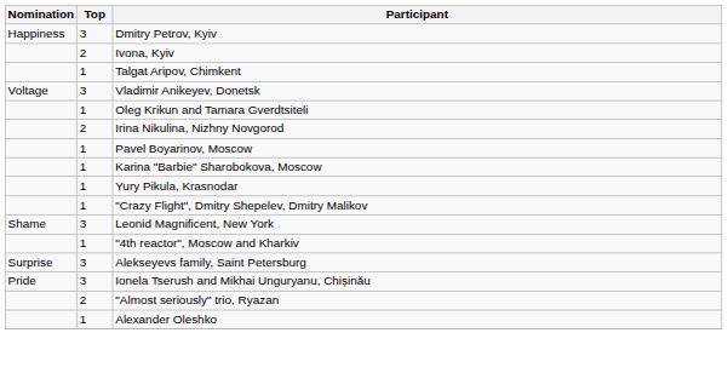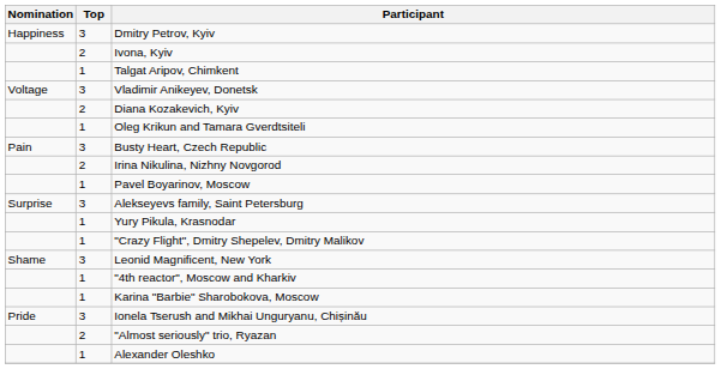 <table class="wikitable">
 <tr>
 <th width="10%">Nomination</th>
 <th width="5%">Top</th>
 <th width="85%">Participant</th>
 </tr>
 <tr>
 <td>Happiness</td>
 <td>3</td>
 <td>Dmitry Petrov, Kyiv</td>
 </tr>
 <tr>
 <td></td>
 <td>2</td>
 <td>Ivona, Kyiv</td>
 </tr>
 <tr>
 <td></td>
 <td>1</td>
 <td>Talgat Aripov, Chimkent</td>
 </tr>
 <tr>
 <td>Voltage</td>
 <td>3</td>
 <td>Vladimir Anikeyev, Donetsk</td>
 </tr>
 <tr>
 <td></td>
+<td>2</td>
+<td>Diana Kozakevich, Kyiv</td>
+</tr>
+<tr>
+<td></td>
 <td>1</td>
 <td>Oleg Krikun and Tamara Gverdtsiteli</td>
+</tr>
+<tr>
+<td>Pain</td>
+<td>3</td>
+<td>Busty Heart, Czech Republic</td>
 </tr>
 <tr>
 <td></td>
 <td>2</td>
 <td>Irina Nikulina, Nizhny Novgorod</td>
 </tr>
 <tr>
 <td></td>
 <td>1</td>
 <td>Pavel Boyarinov, Moscow</td>
 </tr>
 <tr>
-<td></td>
-<td>1</td>
-<td>Karina "Barbie" Sharobokova, Moscow</td>
+<td>Surprise</td>
+<td>3</td>
+<td>Alekseyevs family, Saint Petersburg</td>
 </tr>
 <tr>
 <td></td>
 <td>1</td>
 <td>Yury Pikula, Krasnodar</td>
 </tr>
 <tr>
 <td></td>
 <td>1</td>
 <td>"Crazy Flight", Dmitry Shepelev, Dmitry Malikov</td>
 </tr>
 <tr>
 <td>Shame</td>
 <td>3</td>
 <td>Leonid Magnificent, New York</td>
 </tr>
 <tr>
 <td></td>
 <td>1</td>
 <td>"4th reactor", Moscow and Kharkiv</td>
 </tr>
 <tr>
-<td>Surprise</td>
-<td>3</td>
-<td>Alekseyevs family, Saint Petersburg</td>
+<td></td>
+<td>1</td>
+<td>Karina "Barbie" Sharobokova, Moscow</td>
 </tr>
 <tr>
 <td>Pride</td>
 <td>3</td>
 <td>Ionela Tserush and Mikhai Unguryanu, Chișinău</td>
 </tr>
 <tr>
 <td></td>
 <td>2</td>
 <td>"Almost seriously" trio, Ryazan</td>
 </tr>
 <tr>
 <td></td>
 <td>1</td>
 <td>Alexander Oleshko</td>
 </tr>
 <tr>
 </tr>
 </table>
